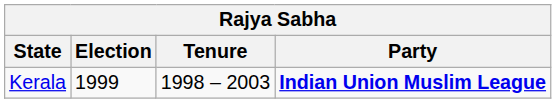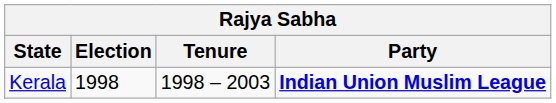 <table class="wikitable">
 <tr>
 <th colspan="4">Rajya Sabha</th>
 </tr>
 <tr>
 <th>State</th>
 <th>Election</th>
 <th>Tenure</th>
 <th>Party</th>
 </tr>
 <tr>
 <td><a href='#'>Kerala</a></td>
-<td>1999</td>
+<td>1998</td>
 <td>1998 – 2003</td>
 <td><strong><a href='#'>Indian Union Muslim League</a></strong></td>
 </tr>
 </table>
